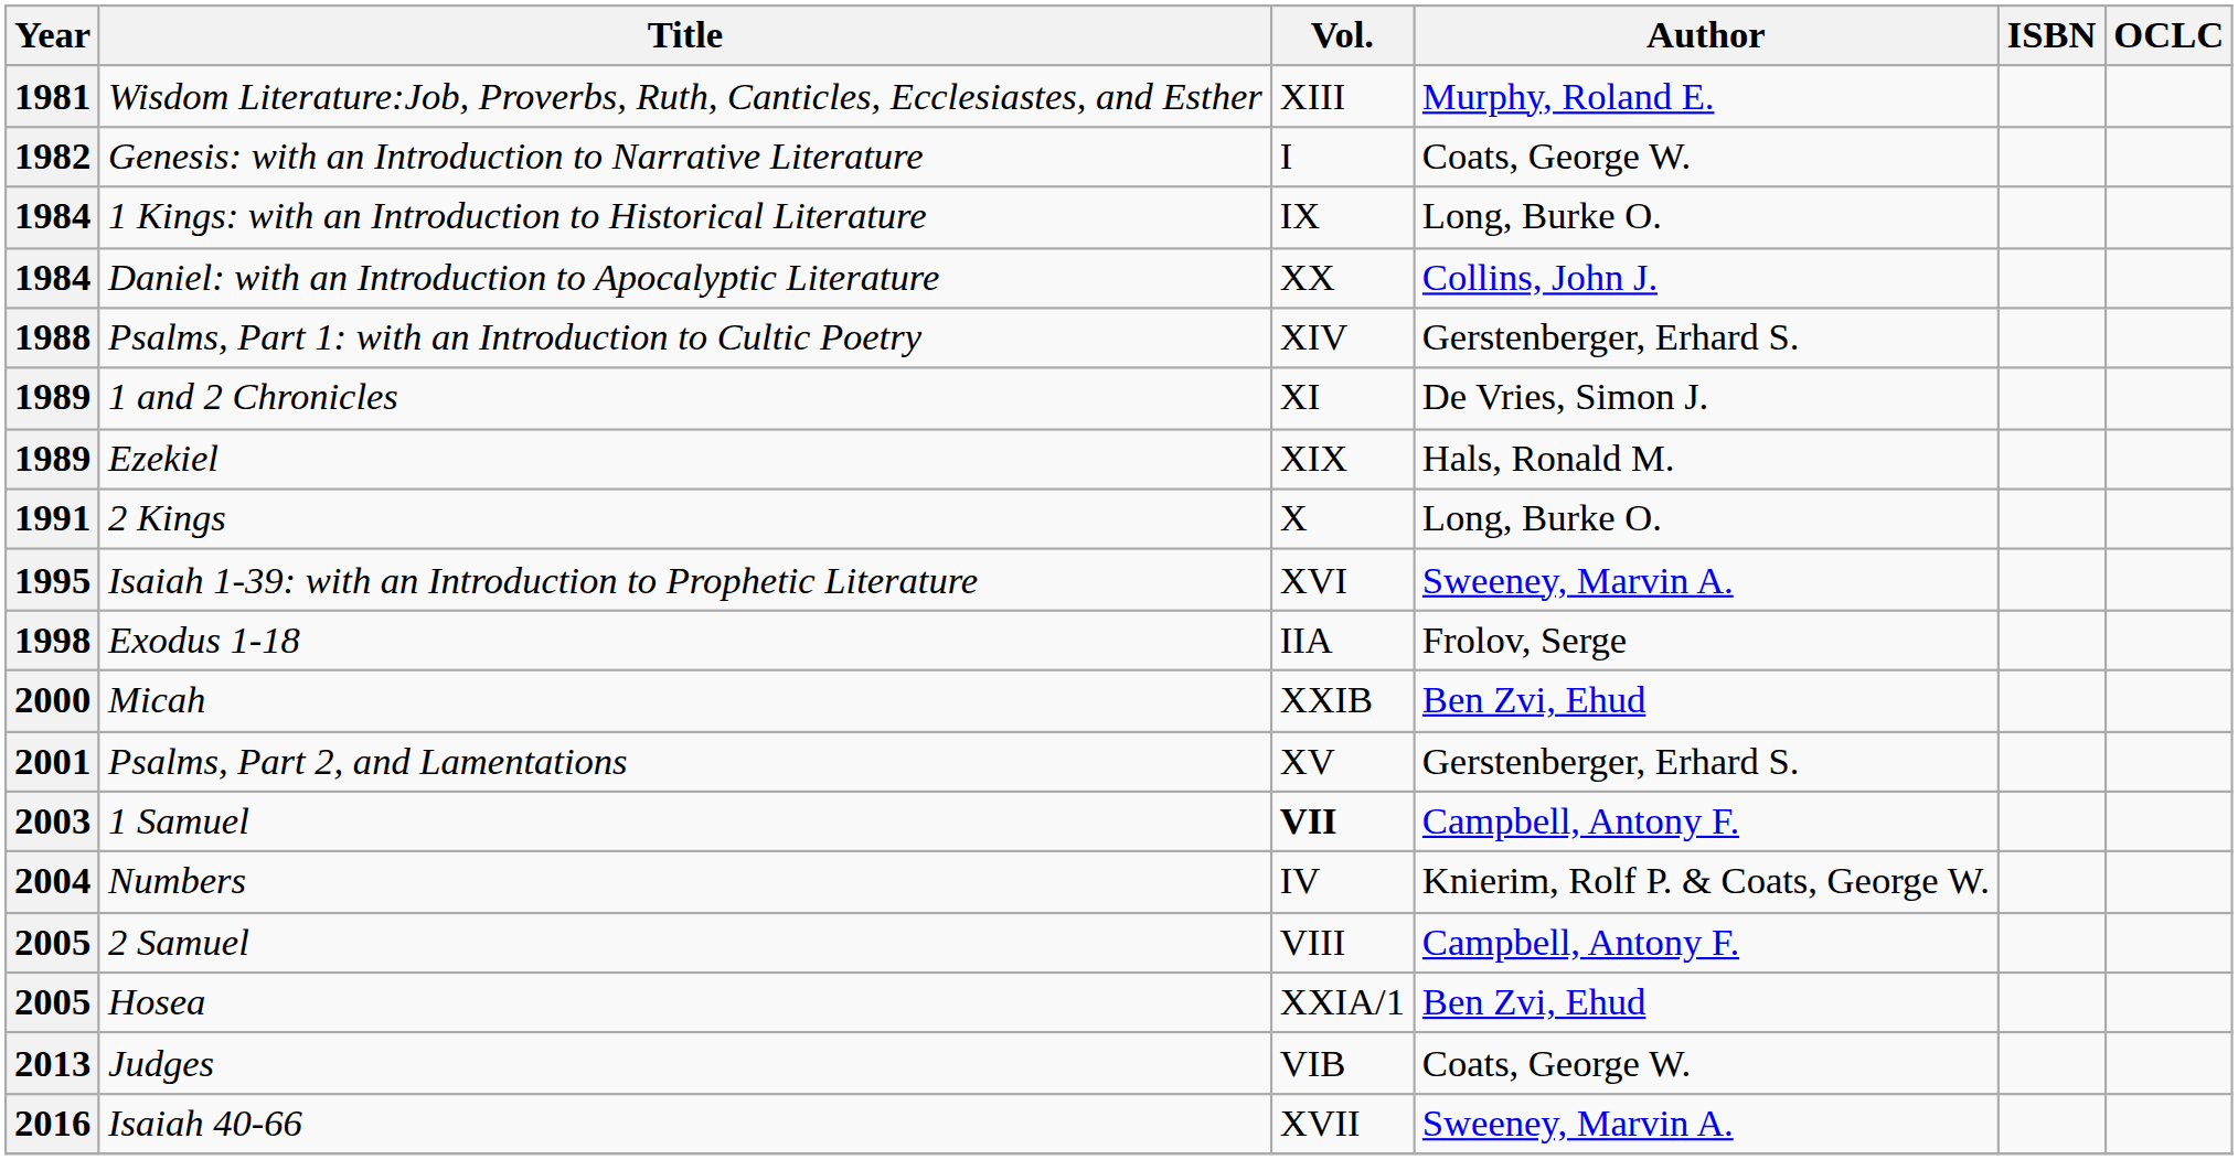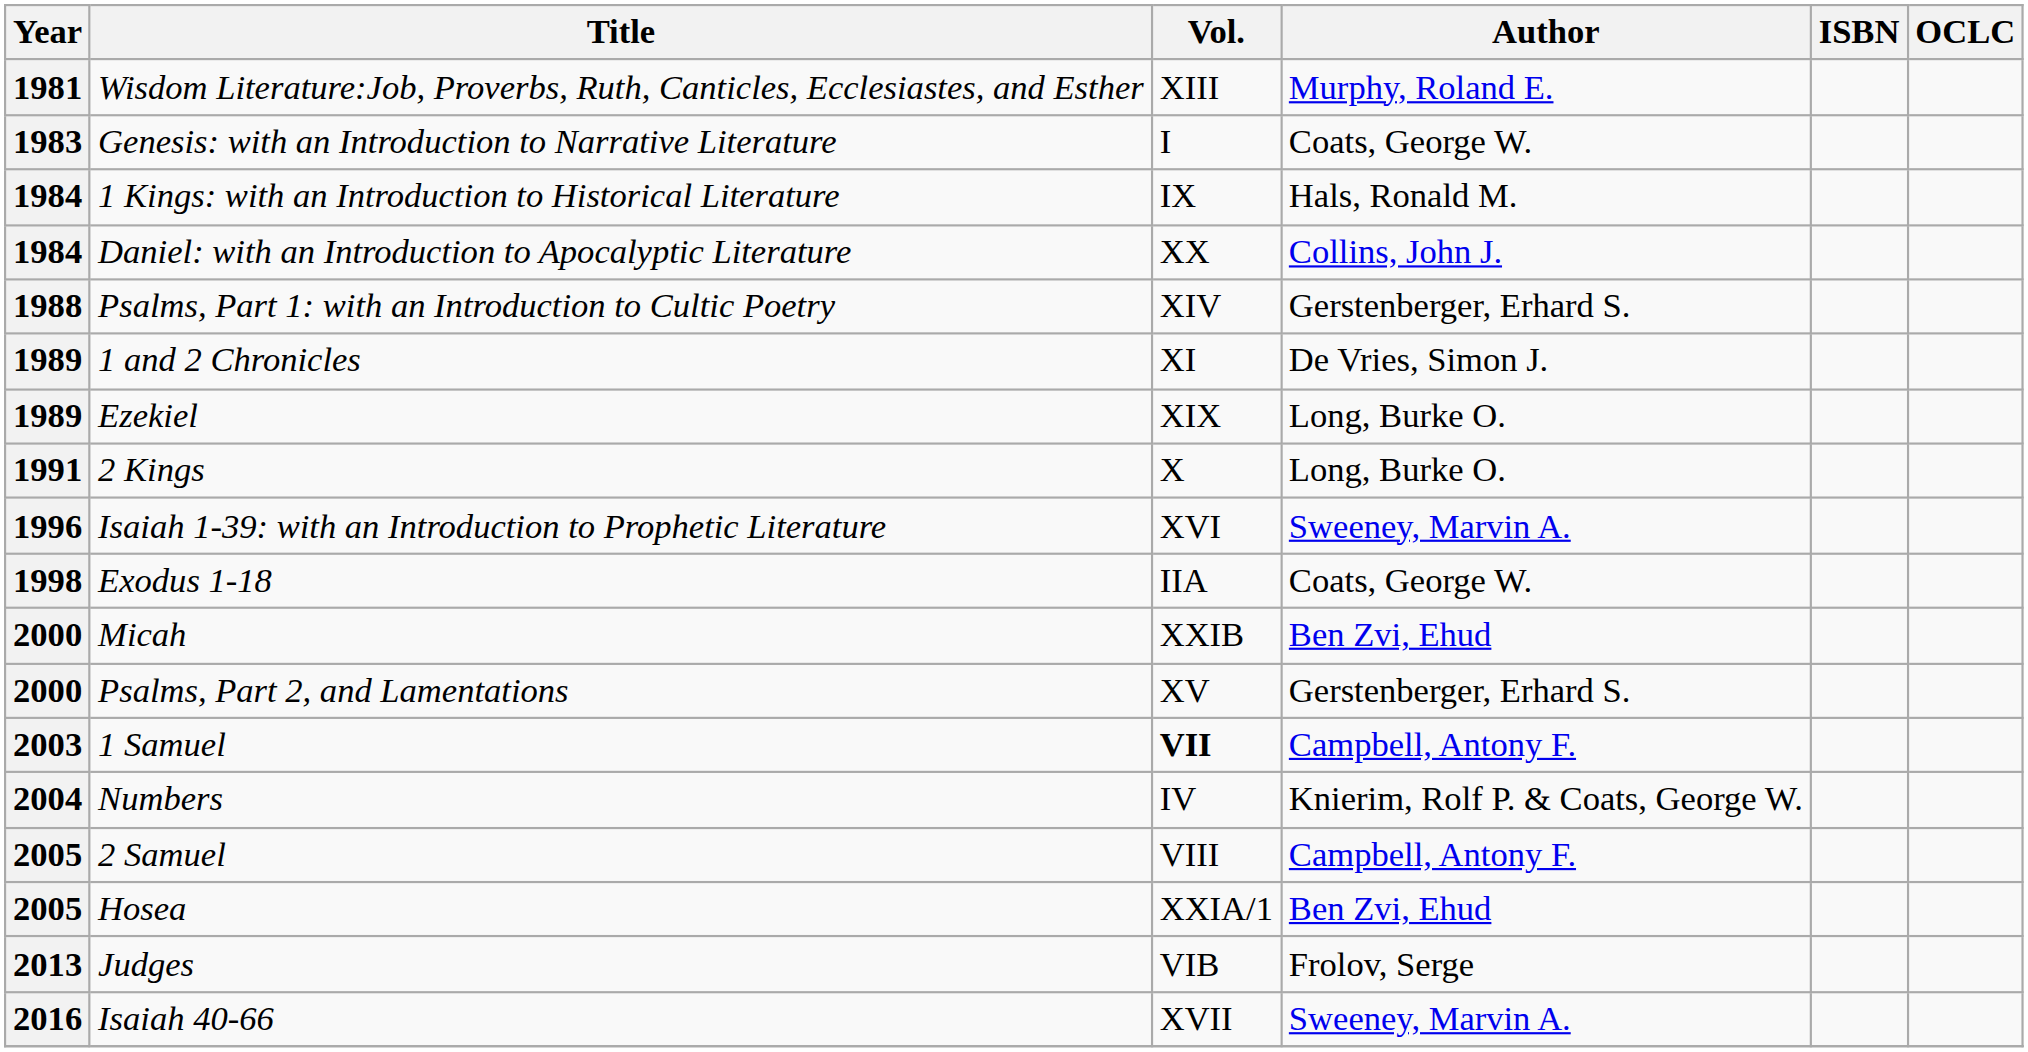 <table class="wikitable sortable plainrowheaders">
 <tr>
 <th scope="col">Year</th>
 <th scope="col">Title</th>
 <th scope="col">Vol.</th>
 <th scope="col">Author</th>
 <th scope="col" class="unsortable">ISBN</th>
 <th scope="col" class="unsortable">OCLC</th>
 </tr>
 <tr>
 <th scope="row" align="center">1981</th>
 <td><em>Wisdom Literature:Job, Proverbs, Ruth, Canticles, Ecclesiastes, and Esther</em></td>
 <td>XIII</td>
 <td><a href='#'>Murphy, Roland E.</a></td>
 <td></td>
 <td></td>
 </tr>
 <tr>
-<th scope="row" align="center">1982</th>
+<th scope="row" align="center">1983</th>
 <td><em>Genesis: with an Introduction to Narrative Literature</em></td>
 <td>I</td>
 <td>Coats, George W.</td>
 <td></td>
 <td></td>
 </tr>
 <tr>
 <th scope="row" align="center">1984</th>
 <td><em>1 Kings: with an Introduction to Historical Literature</em></td>
 <td>IX</td>
-<td>Long, Burke O.</td>
+<td>Hals, Ronald M.</td>
 <td></td>
 <td></td>
 </tr>
 <tr>
 <th scope="row" align="center">1984</th>
 <td><em>Daniel: with an Introduction to Apocalyptic Literature</em></td>
 <td>XX</td>
 <td><a href='#'>Collins, John J.</a></td>
 <td></td>
 <td></td>
 </tr>
 <tr>
 <th scope="row" align="center">1988</th>
 <td><em>Psalms, Part 1: with an Introduction to Cultic Poetry</em></td>
 <td>XIV</td>
 <td>Gerstenberger, Erhard S.</td>
 <td></td>
 <td></td>
 </tr>
 <tr>
 <th scope="row" align="center">1989</th>
 <td><em>1 and 2 Chronicles</em></td>
 <td>XI</td>
 <td>De Vries, Simon J.</td>
 <td></td>
 <td></td>
 </tr>
 <tr>
 <th scope="row" align="center">1989</th>
 <td><em>Ezekiel</em></td>
 <td>XIX</td>
-<td>Hals, Ronald M.</td>
+<td>Long, Burke O.</td>
 <td></td>
 <td></td>
 </tr>
 <tr>
 <th scope="row" align="center">1991</th>
 <td><em>2 Kings</em></td>
 <td>X</td>
 <td>Long, Burke O.</td>
 <td></td>
 <td></td>
 </tr>
 <tr>
-<th scope="row" align="center">1995</th>
+<th scope="row" align="center">1996</th>
 <td><em>Isaiah 1-39: with an Introduction to Prophetic Literature</em></td>
 <td>XVI</td>
 <td><a href='#'>Sweeney, Marvin A.</a></td>
 <td></td>
 <td></td>
 </tr>
 <tr>
 <th scope="row" align="center">1998</th>
 <td><em>Exodus 1-18</em></td>
 <td>IIA</td>
-<td>Frolov, Serge</td>
+<td>Coats, George W.</td>
 <td></td>
 <td></td>
 </tr>
 <tr>
 <th scope="row" align="center">2000</th>
 <td><em>Micah</em></td>
 <td>XXIB</td>
 <td><a href='#'>Ben Zvi, Ehud</a></td>
 <td></td>
 <td></td>
 </tr>
 <tr>
-<th scope="row" align="center">2001</th>
+<th scope="row" align="center">2000</th>
 <td><em>Psalms, Part 2, and Lamentations</em></td>
 <td>XV</td>
 <td>Gerstenberger, Erhard S.</td>
 <td></td>
 <td></td>
 </tr>
 <tr>
 <th scope="row" align="center">2003</th>
 <td><em>1 Samuel</em></td>
 <td><strong>VII</strong></td>
 <td><a href='#'>Campbell, Antony F.</a></td>
 <td></td>
 <td></td>
 </tr>
 <tr>
 <th scope="row" align="center">2004</th>
 <td><em>Numbers</em></td>
 <td>IV</td>
 <td>Knierim, Rolf P. & Coats, George W.</td>
 <td></td>
 <td></td>
 </tr>
 <tr>
 <th scope="row" align="center">2005</th>
 <td><em>2 Samuel</em></td>
 <td>VIII</td>
 <td><a href='#'>Campbell, Antony F.</a></td>
 <td></td>
 <td></td>
 </tr>
 <tr>
 <th scope="row" align="center">2005</th>
 <td><em>Hosea</em></td>
 <td>XXIA/1</td>
 <td><a href='#'>Ben Zvi, Ehud</a></td>
 <td></td>
 <td></td>
 </tr>
 <tr>
 <th scope="row" align="center">2013</th>
 <td><em>Judges</em></td>
 <td>VIB</td>
-<td>Coats, George W.</td>
+<td>Frolov, Serge</td>
 <td></td>
 <td></td>
 </tr>
 <tr>
 <th scope="row" align="center">2016</th>
 <td><em>Isaiah 40-66</em></td>
 <td>XVII</td>
 <td><a href='#'>Sweeney, Marvin A.</a></td>
 <td></td>
 <td></td>
 </tr>
 <tr>
 </tr>
 </table>
